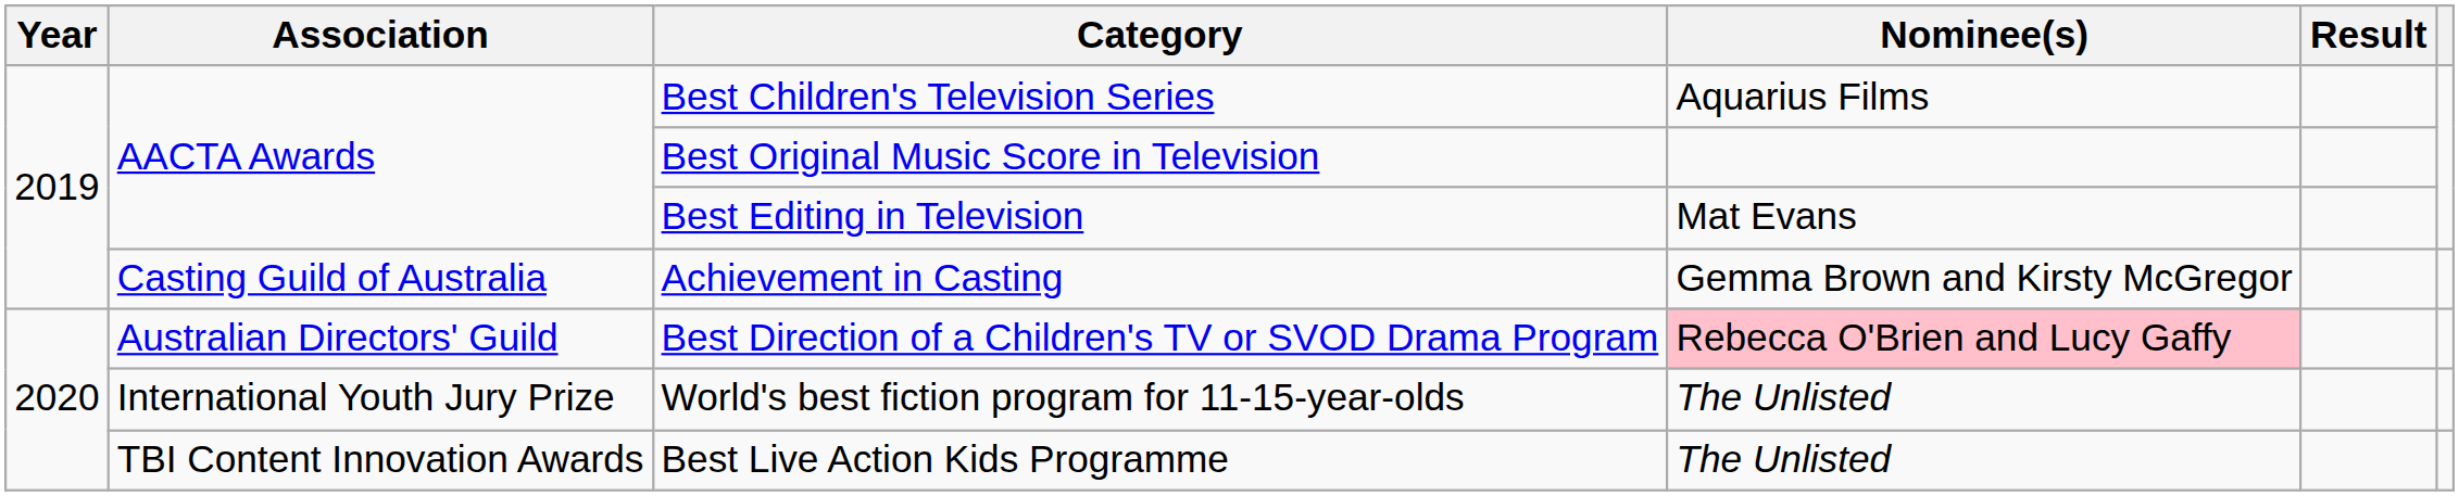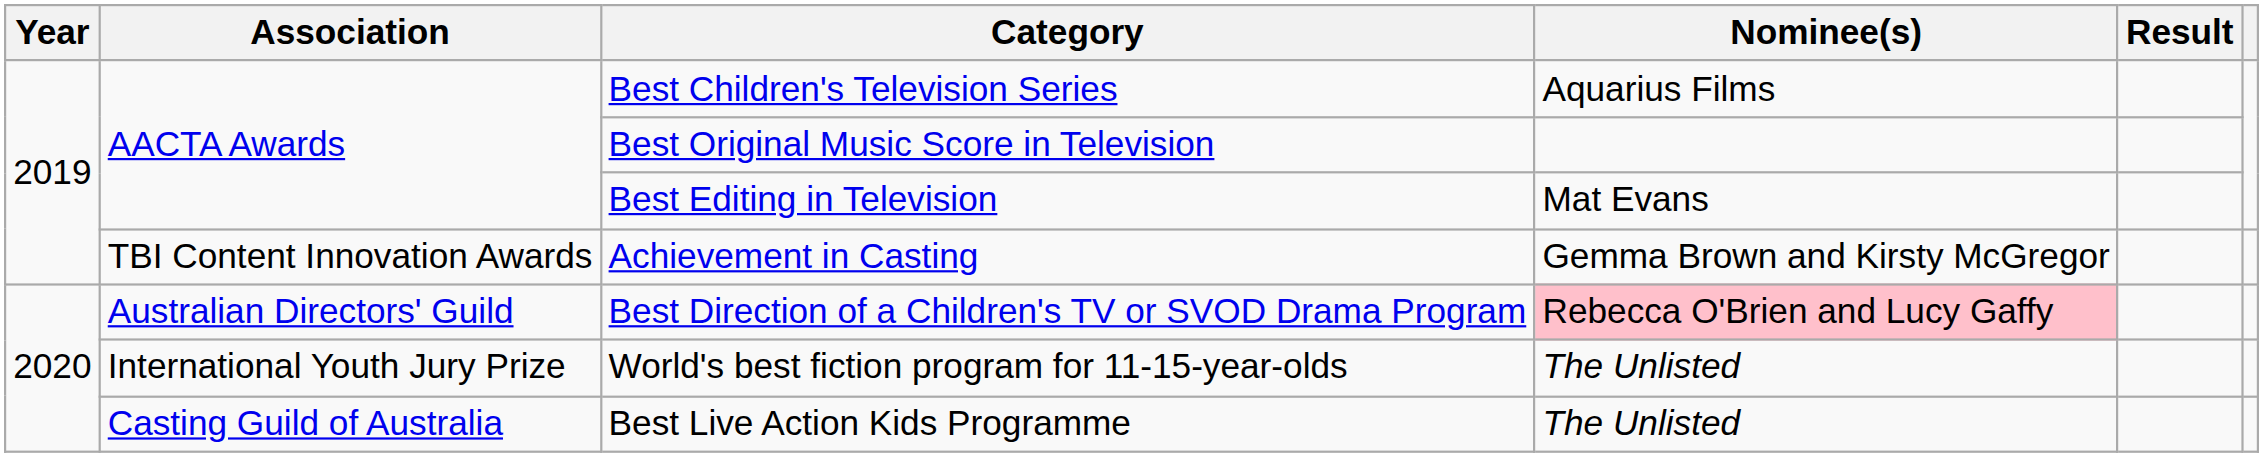 <table class="wikitable sortable">
 <tr>
 <th>Year</th>
 <th>Association</th>
 <th>Category</th>
 <th>Nominee(s)</th>
 <th>Result</th>
 <th></th>
 </tr>
 <tr>
 <td rowspan="4" style="text-align:center;">2019</td>
 <td rowspan="3"><a href='#'>AACTA Awards</a></td>
 <td><a href='#'>Best Children's Television Series</a></td>
 <td>Aquarius Films</td>
 <td></td>
 <td rowspan="3" style="text-align:center;"></td>
 </tr>
 <tr>
 <td><a href='#'>Best Original Music Score in Television</a></td>
 <td></td>
 <td></td>
 </tr>
 <tr>
 <td><a href='#'>Best Editing in Television</a></td>
 <td>Mat Evans</td>
 <td></td>
 </tr>
 <tr>
-<td><a href='#'>Casting Guild of Australia</a></td>
+<td>TBI Content Innovation Awards</td>
 <td><a href='#'>Achievement in Casting</a></td>
 <td>Gemma Brown and Kirsty McGregor</td>
 <td></td>
 <td style="text-align:center;"></td>
 </tr>
 <tr>
 <td rowspan="3" style="text-align:center;">2020</td>
 <td><a href='#'>Australian Directors' Guild</a></td>
 <td><a href='#'>Best Direction of a Children's TV or SVOD Drama Program</a></td>
 <td style="background: pink;">Rebecca O'Brien and Lucy Gaffy</td>
 <td></td>
 <td style="text-align:center;"></td>
 </tr>
 <tr>
 <td>International Youth Jury Prize</td>
 <td>World's best fiction program for 11-15-year-olds</td>
 <td><em>The Unlisted</em></td>
 <td></td>
 <td style="text-align:center;"></td>
 </tr>
 <tr>
-<td>TBI Content Innovation Awards</td>
+<td><a href='#'>Casting Guild of Australia</a></td>
 <td>Best Live Action Kids Programme</td>
 <td><em>The Unlisted</em></td>
 <td></td>
 <td style="text-align:center;"></td>
 </tr>
 </table>
